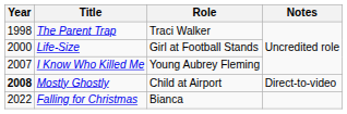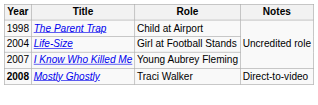 <table class="wikitable sortable">
 <tr>
 <th>Year</th>
 <th>Title</th>
 <th>Role</th>
 <th class="unsortable">Notes</th>
 </tr>
 <tr>
 <td>1998</td>
 <td><em><a href='#'>The Parent Trap</a></em></td>
-<td>Traci Walker</td>
+<td>Child at Airport</td>
 <td rowspan="3">Uncredited role</td>
 </tr>
 <tr>
-<td>2000</td>
+<td>2004</td>
 <td><em><a href='#'>Life-Size</a></em></td>
 <td>Girl at Football Stands</td>
 </tr>
 <tr>
 <td>2007</td>
 <td><em><a href='#'>I Know Who Killed Me</a></em></td>
 <td>Young Aubrey Fleming</td>
 </tr>
 <tr>
 <td><strong>2008</strong></td>
 <td><em><a href='#'>Mostly Ghostly</a></em></td>
-<td>Child at Airport</td>
+<td>Traci Walker</td>
 <td>Direct-to-video</td>
 </tr>
-<tr>
-<td>2022</td>
-<td><em><a href='#'>Falling for Christmas</a></em></td>
-<td>Bianca</td>
-<td></td>
-</tr>
 </table>
